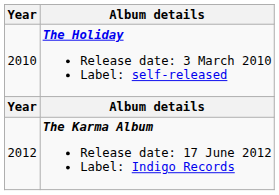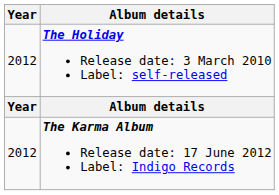 <table class="wikitable" style="text-align:center;">
 <tr>
 <th>Year</th>
 <th>Album details</th>
 </tr>
 <tr>
-<td>2010</td>
+<td>2012</td>
 <td style="text-align:left;"><strong><em><a href='#'>The Holiday</a></em></strong><br><ul><li>Release date: 3 March 2010</li><li>Label: <a href='#'>self-released</a></li></ul></td>
 </tr>
 <tr>
 <th>Year</th>
 <th>Album details</th>
 </tr>
 <tr>
 <td>2012</td>
 <td style="text-align:left;"><strong><em>The Karma Album</em></strong><br><ul><li>Release date: 17 June 2012</li><li>Label: <a href='#'>Indigo Records</a></li></ul></td>
 </tr>
 </table>
